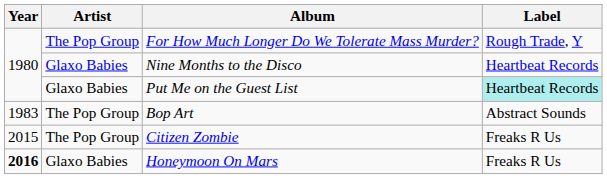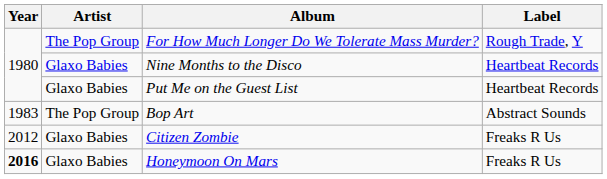 <table class="wikitable">
 <tr>
 <th>Year</th>
 <th>Artist</th>
 <th>Album</th>
 <th>Label</th>
 </tr>
 <tr>
 <td rowspan="3">1980</td>
 <td><a href='#'>The Pop Group</a></td>
 <td><em><a href='#'>For How Much Longer Do We Tolerate Mass Murder?</a></em></td>
 <td><a href='#'>Rough Trade</a>, <a href='#'>Y</a></td>
 </tr>
 <tr>
 <td><a href='#'>Glaxo Babies</a></td>
 <td><em>Nine Months to the Disco</em></td>
 <td><a href='#'>Heartbeat Records</a></td>
 </tr>
 <tr>
 <td>Glaxo Babies</td>
 <td><em>Put Me on the Guest List</em></td>
-<td style="background: paleturquoise;">Heartbeat Records</td>
+<td>Heartbeat Records</td>
 </tr>
 <tr>
 <td align="center">1983</td>
 <td>The Pop Group</td>
 <td><em>Bop Art</em></td>
 <td>Abstract Sounds</td>
 </tr>
 <tr>
-<td align="center">2015</td>
-<td>The Pop Group</td>
+<td align="center">2012</td>
+<td>Glaxo Babies</td>
 <td><em><a href='#'>Citizen Zombie</a></em></td>
 <td>Freaks R Us</td>
 </tr>
 <tr>
 <td align="center"><strong>2016</strong></td>
 <td>Glaxo Babies</td>
 <td><em><a href='#'>Honeymoon On Mars</a></em></td>
 <td>Freaks R Us</td>
 </tr>
 </table>
